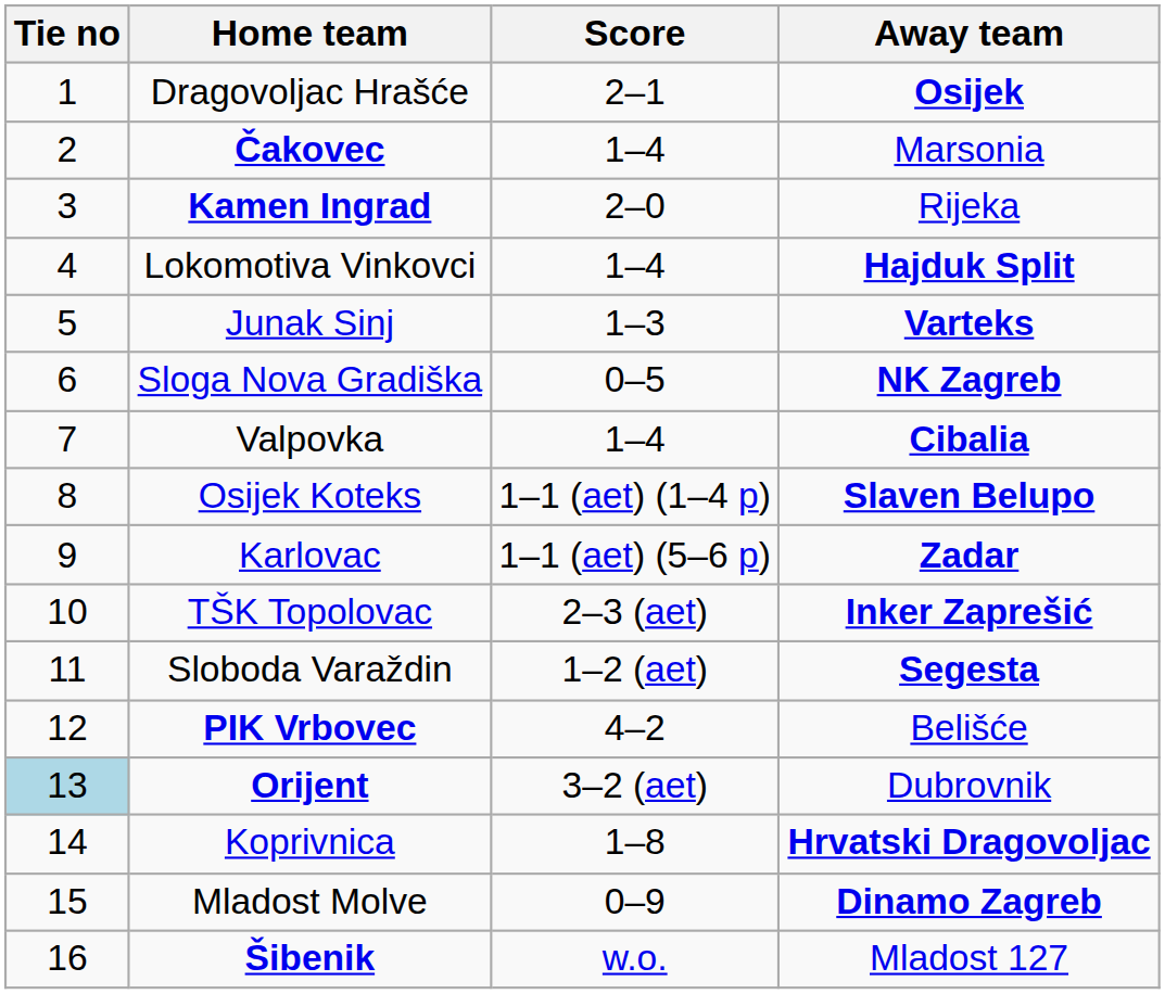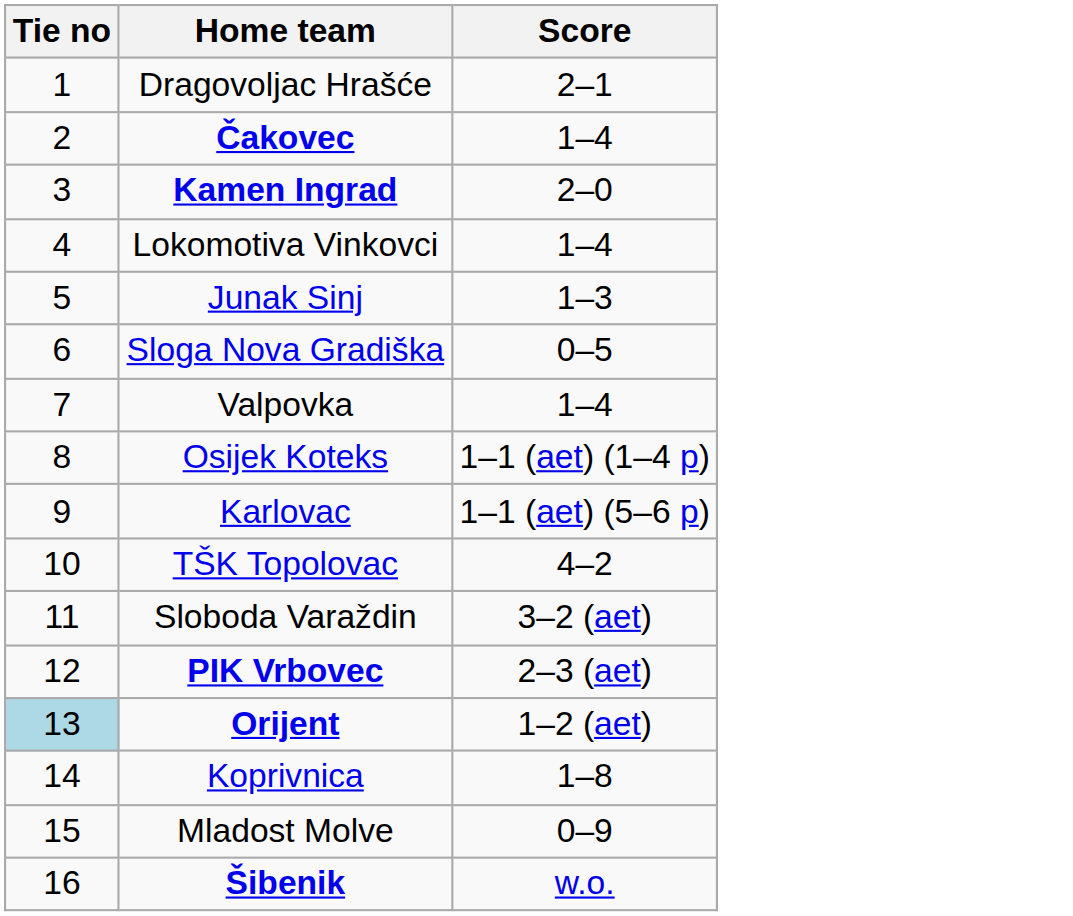 <table class="wikitable" style="text-align: center">
 <tr>
 <th>Tie no</th>
 <th>Home team</th>
 <th>Score</th>
-<th>Away team</th>
 </tr>
 <tr>
 <td>1</td>
 <td>Dragovoljac Hrašće</td>
 <td>2–1</td>
-<td><strong><a href='#'>Osijek</a></strong></td>
 </tr>
 <tr>
 <td>2</td>
 <td><strong><a href='#'>Čakovec</a></strong></td>
 <td>1–4</td>
-<td><a href='#'>Marsonia</a></td>
 </tr>
 <tr>
 <td>3</td>
 <td><strong><a href='#'>Kamen Ingrad</a></strong></td>
 <td>2–0</td>
-<td><a href='#'>Rijeka</a></td>
 </tr>
 <tr>
 <td>4</td>
 <td>Lokomotiva Vinkovci</td>
 <td>1–4</td>
-<td><strong><a href='#'>Hajduk Split</a></strong></td>
 </tr>
 <tr>
 <td>5</td>
 <td><a href='#'>Junak Sinj</a></td>
 <td>1–3</td>
-<td><strong><a href='#'>Varteks</a></strong></td>
 </tr>
 <tr>
 <td>6</td>
 <td><a href='#'>Sloga Nova Gradiška</a></td>
 <td>0–5</td>
-<td><strong><a href='#'>NK Zagreb</a></strong></td>
 </tr>
 <tr>
 <td>7</td>
 <td>Valpovka</td>
 <td>1–4</td>
-<td><strong><a href='#'>Cibalia</a></strong></td>
 </tr>
 <tr>
 <td>8</td>
 <td><a href='#'>Osijek Koteks</a></td>
 <td>1–1 (<a href='#'>aet</a>) (1–4 <a href='#'>p</a>)</td>
-<td><strong><a href='#'>Slaven Belupo</a></strong></td>
 </tr>
 <tr>
 <td>9</td>
 <td><a href='#'>Karlovac</a></td>
 <td>1–1 (<a href='#'>aet</a>) (5–6 <a href='#'>p</a>)</td>
-<td><strong><a href='#'>Zadar</a></strong></td>
 </tr>
 <tr>
 <td>10</td>
 <td><a href='#'>TŠK Topolovac</a></td>
-<td>2–3 (<a href='#'>aet</a>)</td>
-<td><strong><a href='#'>Inker Zaprešić</a></strong></td>
+<td>4–2</td>
 </tr>
 <tr>
 <td>11</td>
 <td>Sloboda Varaždin</td>
-<td>1–2 (<a href='#'>aet</a>)</td>
-<td><strong><a href='#'>Segesta</a></strong></td>
+<td>3–2 (<a href='#'>aet</a>)</td>
 </tr>
 <tr>
 <td>12</td>
 <td><strong><a href='#'>PIK Vrbovec</a></strong></td>
-<td>4–2</td>
-<td><a href='#'>Belišće</a></td>
+<td>2–3 (<a href='#'>aet</a>)</td>
 </tr>
 <tr>
 <td style="background: lightblue;">13</td>
 <td><strong><a href='#'>Orijent</a></strong></td>
-<td>3–2 (<a href='#'>aet</a>)</td>
-<td><a href='#'>Dubrovnik</a></td>
+<td>1–2 (<a href='#'>aet</a>)</td>
 </tr>
 <tr>
 <td>14</td>
 <td><a href='#'>Koprivnica</a></td>
 <td>1–8</td>
-<td><strong><a href='#'>Hrvatski Dragovoljac</a></strong></td>
 </tr>
 <tr>
 <td>15</td>
 <td>Mladost Molve</td>
 <td>0–9</td>
-<td><strong><a href='#'>Dinamo Zagreb</a></strong></td>
 </tr>
 <tr>
 <td>16</td>
 <td><strong><a href='#'>Šibenik</a></strong></td>
 <td><a href='#'>w.o.</a></td>
-<td><a href='#'>Mladost 127</a></td>
 </tr>
 </table>
